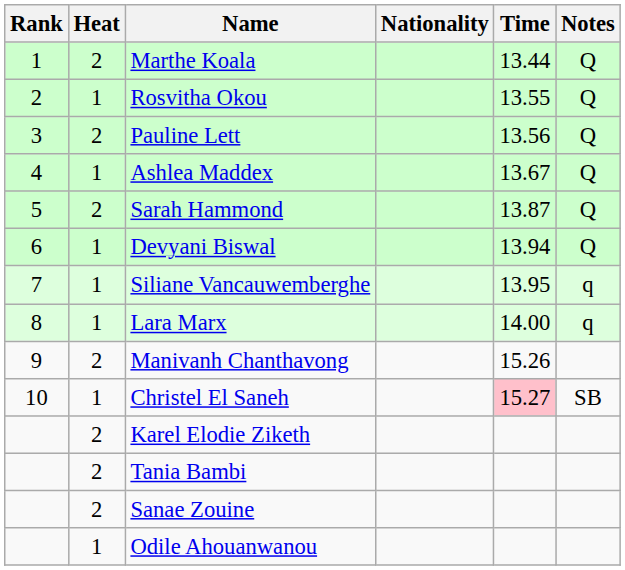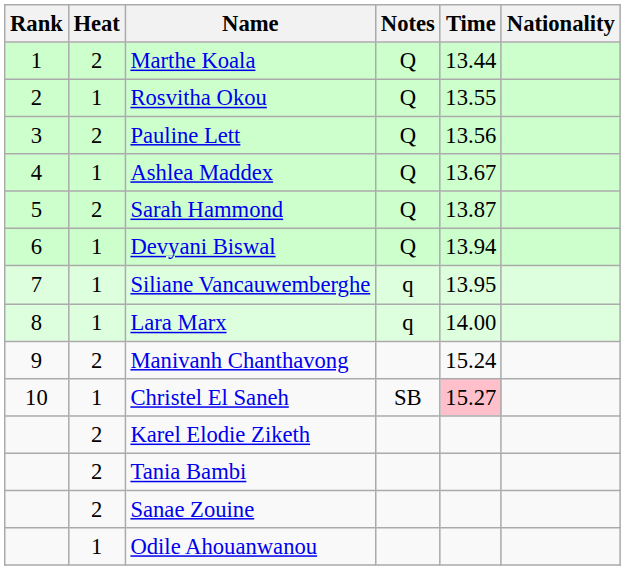 <table class="wikitable sortable" style="text-align:center; font-size:95%">
 <tr>
 <th>Rank</th>
 <th>Heat</th>
 <th>Name</th>
+<th>Notes</th>
+<th>Time</th>
 <th>Nationality</th>
-<th>Time</th>
-<th>Notes</th>
 </tr>
 <tr bgcolor=ccffcc>
 <td>1</td>
 <td>2</td>
 <td align=left><a href='#'>Marthe Koala</a></td>
+<td>Q</td>
+<td>13.44</td>
 <td align=left></td>
-<td>13.44</td>
-<td>Q</td>
 </tr>
 <tr bgcolor=ccffcc>
 <td>2</td>
 <td>1</td>
 <td align=left><a href='#'>Rosvitha Okou</a></td>
+<td>Q</td>
+<td>13.55</td>
 <td align=left></td>
-<td>13.55</td>
-<td>Q</td>
 </tr>
 <tr bgcolor=ccffcc>
 <td>3</td>
 <td>2</td>
 <td align=left><a href='#'>Pauline Lett</a></td>
+<td>Q</td>
+<td>13.56</td>
 <td align=left></td>
-<td>13.56</td>
-<td>Q</td>
 </tr>
 <tr bgcolor=ccffcc>
 <td>4</td>
 <td>1</td>
 <td align=left><a href='#'>Ashlea Maddex</a></td>
+<td>Q</td>
+<td>13.67</td>
 <td align=left></td>
-<td>13.67</td>
-<td>Q</td>
 </tr>
 <tr bgcolor=ccffcc>
 <td>5</td>
 <td>2</td>
 <td align=left><a href='#'>Sarah Hammond</a></td>
+<td>Q</td>
+<td>13.87</td>
 <td align=left></td>
-<td>13.87</td>
-<td>Q</td>
 </tr>
 <tr bgcolor=ccffcc>
 <td>6</td>
 <td>1</td>
 <td align=left><a href='#'>Devyani Biswal</a></td>
+<td>Q</td>
+<td>13.94</td>
 <td align=left></td>
-<td>13.94</td>
-<td>Q</td>
 </tr>
 <tr bgcolor=ddffdd>
 <td>7</td>
 <td>1</td>
 <td align=left><a href='#'>Siliane Vancauwemberghe</a></td>
+<td>q</td>
+<td>13.95</td>
 <td align=left></td>
-<td>13.95</td>
-<td>q</td>
 </tr>
 <tr bgcolor=ddffdd>
 <td>8</td>
 <td>1</td>
 <td align=left><a href='#'>Lara Marx</a></td>
+<td>q</td>
+<td>14.00</td>
 <td align=left></td>
-<td>14.00</td>
-<td>q</td>
 </tr>
 <tr>
 <td>9</td>
 <td>2</td>
 <td align=left><a href='#'>Manivanh Chanthavong</a></td>
+<td></td>
+<td>15.24</td>
 <td align=left></td>
-<td>15.26</td>
-<td></td>
 </tr>
 <tr>
 <td>10</td>
 <td>1</td>
 <td align=left><a href='#'>Christel El Saneh</a></td>
+<td>SB</td>
+<td style="background: pink;">15.27</td>
 <td align=left></td>
-<td style="background: pink;">15.27</td>
-<td>SB</td>
 </tr>
 <tr>
 <td></td>
 <td>2</td>
 <td align=left><a href='#'>Karel Elodie Ziketh</a></td>
-<td align=left></td>
 <td></td>
 <td></td>
+<td align=left></td>
 </tr>
 <tr>
 <td></td>
 <td>2</td>
 <td align=left><a href='#'>Tania Bambi</a></td>
-<td align=left></td>
 <td></td>
 <td></td>
+<td align=left></td>
 </tr>
 <tr>
 <td></td>
 <td>2</td>
 <td align=left><a href='#'>Sanae Zouine</a></td>
-<td align=left></td>
 <td></td>
 <td></td>
+<td align=left></td>
 </tr>
 <tr>
 <td></td>
 <td>1</td>
 <td align=left><a href='#'>Odile Ahouanwanou</a></td>
-<td align=left></td>
 <td></td>
 <td></td>
+<td align=left></td>
 </tr>
 </table>
